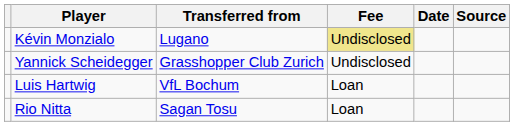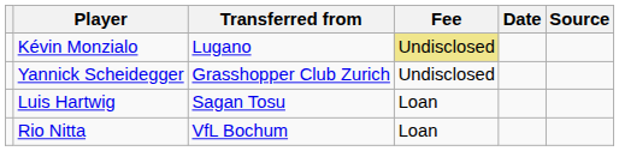 <table class="wikitable plainrowheaders sortable">
 <tr>
 <th></th>
 <th scope="col">Player</th>
 <th>Transferred from</th>
 <th style="width: 80px;">Fee</th>
 <th scope="col">Date</th>
 <th scope="col">Source</th>
 </tr>
 <tr>
 <td align="center"></td>
 <td> <a href='#'>Kévin Monzialo</a></td>
 <td> <a href='#'>Lugano</a></td>
 <td style="background: khaki;">Undisclosed</td>
 <td></td>
 <td></td>
 </tr>
 <tr>
 <td align="center"></td>
 <td> <a href='#'>Yannick Scheidegger</a></td>
 <td> <a href='#'>Grasshopper Club Zurich</a></td>
 <td>Undisclosed</td>
 <td></td>
 <td></td>
 </tr>
 <tr>
 <td align="center"></td>
 <td> <a href='#'>Luis Hartwig</a></td>
-<td> <a href='#'>VfL Bochum</a></td>
+<td> <a href='#'>Sagan Tosu</a></td>
 <td>Loan</td>
 <td></td>
 <td></td>
 </tr>
 <tr>
 <td align="center"></td>
 <td> <a href='#'>Rio Nitta</a></td>
-<td> <a href='#'>Sagan Tosu</a></td>
+<td> <a href='#'>VfL Bochum</a></td>
 <td>Loan</td>
 <td></td>
 <td></td>
 </tr>
 </table>
